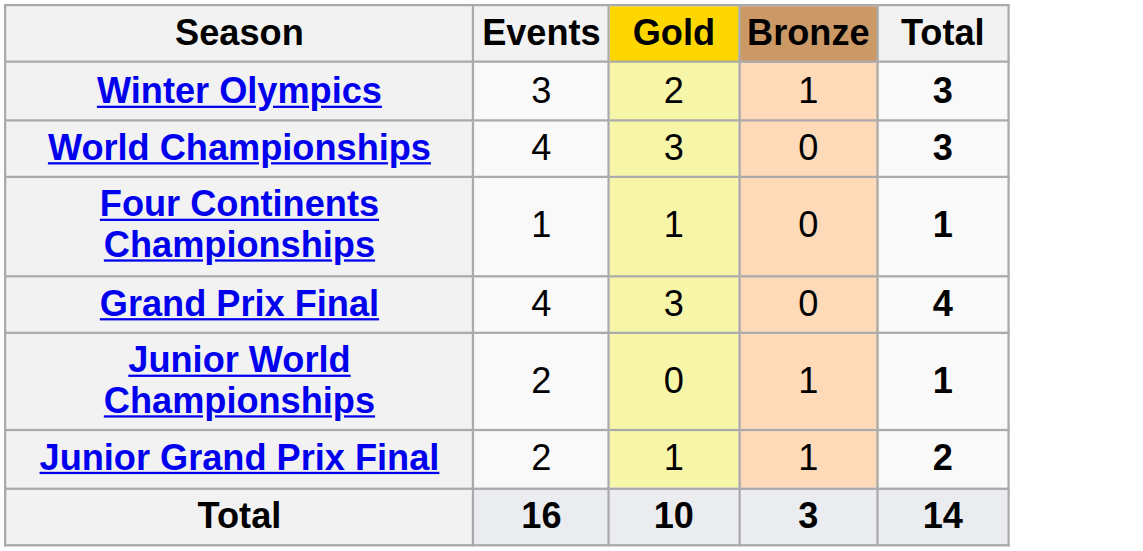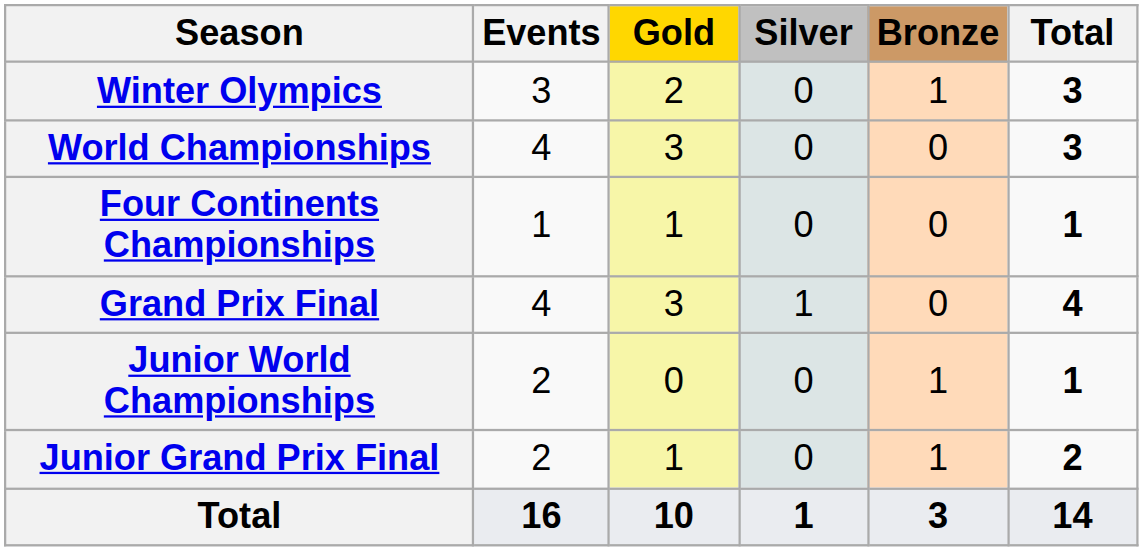 <table class="wikitable sortable plainrowheaders" style="text-align:center">
 <tr>
 <th scope=col width=200px>Season</th>
 <th scope=col width=50px>Events</th>
 <th scope=col width=50px style="background-color:gold">Gold</th>
+<th scope=col width=50px style="background-color:silver">Silver</th>
 <th scope=col width=50px style="background-color:#C96">Bronze</th>
 <th scope=col width=50px>Total</th>
 </tr>
 <tr>
 <th scope=row><a href='#'>Winter Olympics</a></th>
 <td>3</td>
 <td bgcolor="#F7F6A8">2</td>
+<td bgcolor=#DCE5E5>0</td>
 <td bgcolor="#FFDAB9">1</td>
 <td><strong>3</strong></td>
 </tr>
 <tr>
 <th scope=row><a href='#'>World Championships</a></th>
 <td>4</td>
 <td bgcolor="#F7F6A8">3</td>
+<td bgcolor="#DCE5E5">0</td>
 <td bgcolor=#FFDAB9>0</td>
 <td><strong>3</strong></td>
 </tr>
 <tr>
 <th scope=row><a href='#'>Four Continents Championships</a></th>
 <td>1</td>
 <td bgcolor="#F7F6A8">1</td>
+<td bgcolor="#DCE5E5">0</td>
 <td bgcolor=#FFDAB9>0</td>
 <td><strong>1</strong></td>
 </tr>
 <tr>
 <th scope=row><a href='#'>Grand Prix Final</a></th>
 <td>4</td>
 <td bgcolor="#F7F6A8">3</td>
+<td bgcolor="#DCE5E5">1</td>
 <td bgcolor=#FFDAB9>0</td>
 <td><strong>4</strong></td>
 </tr>
 <tr>
 <th scope=row><a href='#'>Junior World Championships</a></th>
 <td>2</td>
 <td bgcolor="#F7F6A8">0</td>
+<td bgcolor="#DCE5E5">0</td>
 <td bgcolor=#FFDAB9>1</td>
 <td><strong>1</strong></td>
 </tr>
 <tr>
 <th scope=row><a href='#'>Junior Grand Prix Final</a></th>
 <td>2</td>
 <td bgcolor="#F7F6A8">1</td>
+<td bgcolor="#DCE5E5">0</td>
 <td bgcolor=#FFDAB9>1</td>
 <td><strong>2</strong></td>
 </tr>
 <tr style="background:#EAECF0; font-weight:bold">
 <th scope=row><strong>Total</strong></th>
 <td>16</td>
 <td>10</td>
+<td>1</td>
 <td>3</td>
 <td>14</td>
 </tr>
 </table>
